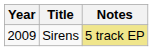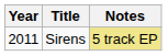 <table class="wikitable">
 <tr>
 <th>Year</th>
 <th>Title</th>
 <th>Notes</th>
 </tr>
 <tr>
-<td>2009</td>
+<td>2011</td>
 <td>Sirens</td>
 <td style="background: khaki;">5 track EP</td>
 </tr>
 </table>
